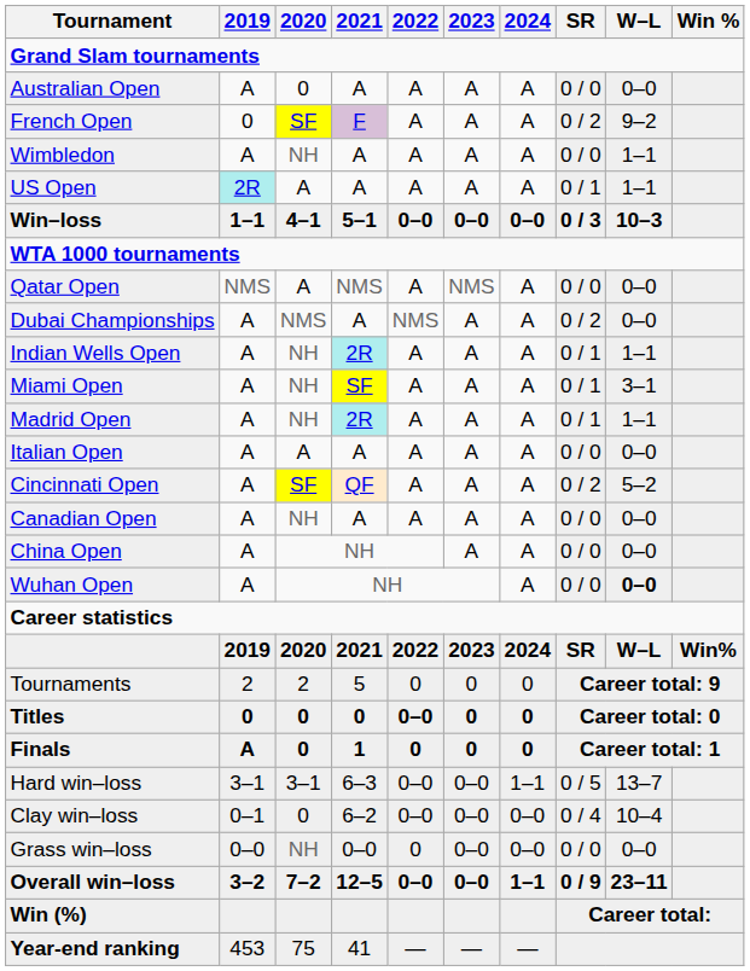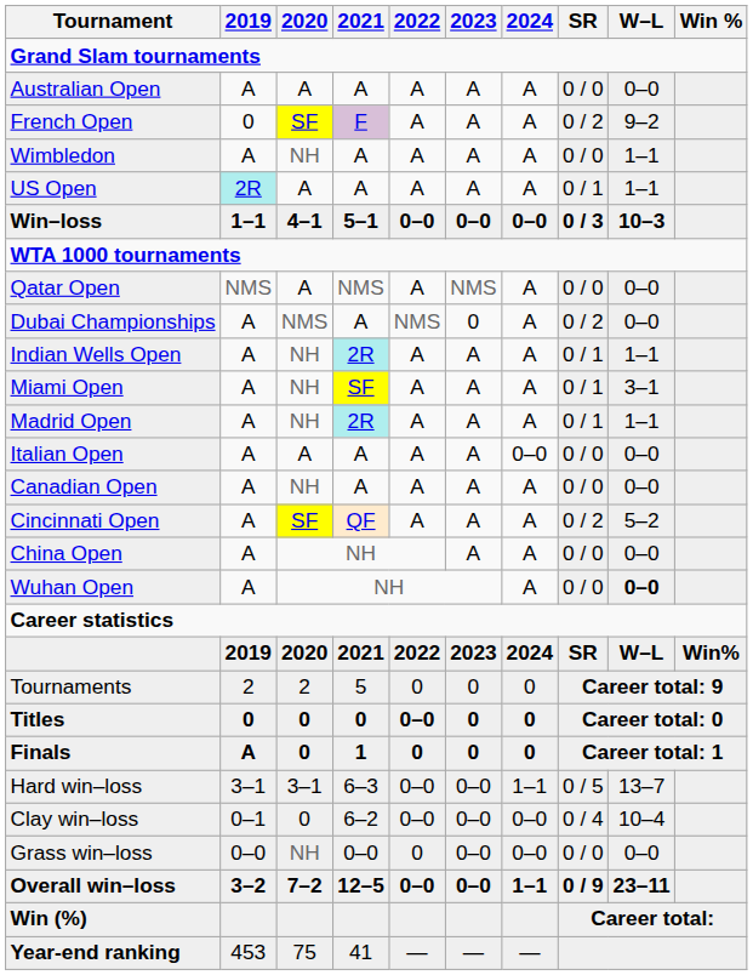 <table class="wikitable nowrap" style=text-align:center>
 <tr>
 <th scope="col">Tournament</th>
 <th scope="col"><a href='#'>2019</a></th>
 <th scope="col"><a href='#'>2020</a></th>
 <th scope="col"><a href='#'>2021</a></th>
 <th scope="col"><a href='#'>2022</a></th>
 <th scope="col"><a href='#'>2023</a></th>
 <th scope="col"><a href='#'>2024</a></th>
 <th scope="col">SR</th>
 <th scope="col">W–L</th>
 <th scope="col">Win %</th>
 </tr>
 <tr>
 <td colspan="10" align="left"><strong><a href='#'>Grand Slam tournaments</a></strong></td>
 </tr>
 <tr>
 <td style=text-align:left;background:#efefef><a href='#'>Australian Open</a></td>
 <td>A</td>
-<td>0</td>
+<td>A</td>
 <td>A</td>
 <td>A</td>
 <td>A</td>
 <td>A</td>
 <td style=background:#efefef>0 / 0</td>
 <td style=background:#efefef>0–0</td>
 <td style=background:#efefef></td>
 </tr>
 <tr>
 <td style=text-align:left;background:#efefef><a href='#'>French Open</a></td>
 <td>0</td>
 <td style=background:yellow><a href='#'>SF</a></td>
 <td style=background:thistle><a href='#'>F</a></td>
 <td>A</td>
 <td>A</td>
 <td>A</td>
 <td style=background:#efefef>0 / 2</td>
 <td style=background:#efefef>9–2</td>
 <td style=background:#efefef></td>
 </tr>
 <tr>
 <td style=text-align:left;background:#efefef><a href='#'>Wimbledon</a></td>
 <td>A</td>
 <td style=color:#696969>NH</td>
 <td>A</td>
 <td>A</td>
 <td>A</td>
 <td>A</td>
 <td style=background:#efefef>0 / 0</td>
 <td style=background:#efefef>1–1</td>
 <td style=background:#efefef></td>
 </tr>
 <tr>
 <td style=text-align:left;background:#efefef><a href='#'>US Open</a></td>
 <td style="background:#afeeee"><a href='#'>2R</a></td>
 <td>A</td>
 <td>A</td>
 <td>A</td>
 <td>A</td>
 <td>A</td>
 <td style=background:#efefef>0 / 1</td>
 <td style=background:#efefef>1–1</td>
 <td style=background:#efefef></td>
 </tr>
 <tr style=font-weight:bold;background:#efefef>
 <td style=text-align:left>Win–loss</td>
 <td>1–1</td>
 <td>4–1</td>
 <td>5–1</td>
 <td>0–0</td>
 <td>0–0</td>
 <td>0–0</td>
 <td>0 / 3</td>
 <td>10–3</td>
 <td></td>
 </tr>
 <tr>
 <td colspan="10" align="left"><strong><a href='#'>WTA 1000 tournaments</a></strong></td>
 </tr>
 <tr>
 <td style=text-align:left;background:#efefef><a href='#'>Qatar Open</a></td>
 <td style=color:#696969>NMS</td>
 <td>A</td>
 <td style=color:#696969>NMS</td>
 <td>A</td>
 <td style=color:#696969>NMS</td>
 <td>A</td>
 <td style=background:#efefef>0 / 0</td>
 <td style=background:#efefef>0–0</td>
 <td style=background:#efefef></td>
 </tr>
 <tr>
 <td style=text-align:left;background:#efefef><a href='#'>Dubai Championships</a></td>
 <td>A</td>
 <td style=color:#696969>NMS</td>
 <td>A</td>
 <td style=color:#696969>NMS</td>
-<td>A</td>
+<td>0</td>
 <td>A</td>
 <td style=background:#efefef>0 / 2</td>
 <td style=background:#efefef>0–0</td>
 <td style=background:#efefef></td>
 </tr>
 <tr>
 <td style=text-align:left;background:#efefef><a href='#'>Indian Wells Open</a></td>
 <td>A</td>
 <td style=color:#696969>NH</td>
 <td style="background:#afeeee"><a href='#'>2R</a></td>
 <td>A</td>
 <td>A</td>
 <td>A</td>
 <td style=background:#efefef>0 / 1</td>
 <td style=background:#efefef>1–1</td>
 <td style=background:#efefef></td>
 </tr>
 <tr>
 <td style=text-align:left;background:#efefef><a href='#'>Miami Open</a></td>
 <td>A</td>
 <td style=color:#696969>NH</td>
 <td style="background:yellow"><a href='#'>SF</a></td>
 <td>A</td>
 <td>A</td>
 <td>A</td>
 <td style=background:#efefef>0 / 1</td>
 <td style=background:#efefef>3–1</td>
 <td style=background:#efefef></td>
 </tr>
 <tr>
 <td style=text-align:left;background:#efefef><a href='#'>Madrid Open</a></td>
 <td>A</td>
 <td style=color:#696969>NH</td>
 <td style="background:#afeeee"><a href='#'>2R</a></td>
 <td>A</td>
 <td>A</td>
 <td>A</td>
 <td style=background:#efefef>0 / 1</td>
 <td style=background:#efefef>1–1</td>
 <td style=background:#efefef></td>
 </tr>
 <tr>
 <td style=text-align:left;background:#efefef><a href='#'>Italian Open</a></td>
 <td>A</td>
 <td>A</td>
 <td>A</td>
 <td>A</td>
 <td>A</td>
+<td>0–0</td>
+<td style=background:#efefef>0 / 0</td>
+<td style=background:#efefef>0–0</td>
+<td style=background:#efefef></td>
+</tr>
+<tr>
+<td style=text-align:left;background:#efefef><a href='#'>Canadian Open</a></td>
+<td>A</td>
+<td style=color:#696969>NH</td>
+<td>A</td>
+<td>A</td>
+<td>A</td>
 <td>A</td>
 <td style=background:#efefef>0 / 0</td>
 <td style=background:#efefef>0–0</td>
 <td style=background:#efefef></td>
 </tr>
 <tr>
 <td style=text-align:left;background:#efefef><a href='#'>Cincinnati Open</a></td>
 <td>A</td>
 <td style="background:yellow"><a href='#'>SF</a></td>
 <td style="background:#ffebcd"><a href='#'>QF</a></td>
 <td>A</td>
 <td>A</td>
 <td>A</td>
 <td style=background:#efefef>0 / 2</td>
 <td style=background:#efefef>5–2</td>
-<td style=background:#efefef></td>
-</tr>
-<tr>
-<td style=text-align:left;background:#efefef><a href='#'>Canadian Open</a></td>
-<td>A</td>
-<td style=color:#696969>NH</td>
-<td>A</td>
-<td>A</td>
-<td>A</td>
-<td>A</td>
-<td style=background:#efefef>0 / 0</td>
-<td style=background:#efefef>0–0</td>
 <td style=background:#efefef></td>
 </tr>
 <tr>
 <td style=text-align:left;background:#efefef><a href='#'>China Open</a></td>
 <td>A</td>
 <td colspan="3" style="color:#696969">NH</td>
 <td>A</td>
 <td>A</td>
 <td style=background:#efefef>0 / 0</td>
 <td style=background:#efefef>0–0</td>
 <td style=background:#efefef></td>
 </tr>
 <tr>
 <td style=text-align:left;background:#efefef><a href='#'>Wuhan Open</a></td>
 <td>A</td>
 <td colspan="4" style="color:#696969">NH</td>
 <td>A</td>
 <td style=background:#efefef>0 / 0</td>
 <td style=background:#efefef><strong>0–0</strong></td>
 <td style=background:#efefef></td>
 </tr>
 <tr>
 <td colspan="10" align="left"><strong>Career statistics</strong></td>
 </tr>
 <tr style=font-weight:bold;background:#efefef>
 <td></td>
 <td>2019</td>
 <td>2020</td>
 <td>2021</td>
 <td>2022</td>
 <td>2023</td>
 <td>2024</td>
 <td>SR</td>
 <td>W–L</td>
 <td>Win%</td>
 </tr>
 <tr style="background:#efefef">
 <td style="text-align:left">Tournaments</td>
 <td>2</td>
 <td>2</td>
 <td>5</td>
 <td>0</td>
 <td>0</td>
 <td>0</td>
 <td colspan="3"><strong>Career total: 9</strong></td>
 </tr>
 <tr style=font-weight:bold;background:#efefef>
 <td style="text-align:left">Titles</td>
 <td>0</td>
 <td>0</td>
 <td>0</td>
 <td>0–0</td>
 <td>0</td>
 <td>0</td>
 <td colspan="3">Career total: 0</td>
 </tr>
 <tr style=font-weight:bold;background:#efefef>
 <td style="text-align:left">Finals</td>
 <td>A</td>
 <td>0</td>
 <td>1</td>
 <td>0</td>
 <td>0</td>
 <td>0</td>
 <td colspan="3">Career total: 1</td>
 </tr>
 <tr style="background:#efefef">
 <td style="text-align:left">Hard win–loss</td>
 <td>3–1</td>
 <td>3–1</td>
 <td>6–3</td>
 <td>0–0</td>
 <td>0–0</td>
 <td>1–1</td>
 <td>0 / 5</td>
 <td>13–7</td>
 <td></td>
 </tr>
 <tr style="background:#efefef">
 <td style="text-align:left">Clay win–loss</td>
 <td>0–1</td>
 <td>0</td>
 <td>6–2</td>
 <td>0–0</td>
 <td>0–0</td>
 <td>0–0</td>
 <td>0 / 4</td>
 <td>10–4</td>
 <td></td>
 </tr>
 <tr style="background:#efefef">
 <td style="text-align:left">Grass win–loss</td>
 <td>0–0</td>
 <td style=color:#696969>NH</td>
 <td>0–0</td>
 <td>0</td>
 <td>0–0</td>
 <td>0–0</td>
 <td>0 / 0</td>
 <td>0–0</td>
 <td></td>
 </tr>
 <tr style=font-weight:bold;background:#efefef>
 <td style="text-align:left">Overall win–loss</td>
 <td>3–2</td>
 <td>7–2</td>
 <td>12–5</td>
 <td>0–0</td>
 <td>0–0</td>
 <td>1–1</td>
 <td>0 / 9</td>
 <td>23–11</td>
 <td></td>
 </tr>
 <tr style=font-weight:bold;background:#efefef>
 <td style="text-align:left">Win (%)</td>
 <td></td>
 <td></td>
 <td></td>
 <td></td>
 <td></td>
 <td></td>
 <td colspan="3">Career total: </td>
 </tr>
 <tr style="background:#efefef">
 <td style="text-align:left"><strong>Year-end ranking</strong></td>
 <td>453</td>
 <td>75</td>
 <td>41</td>
 <td>—</td>
 <td>—</td>
 <td>—</td>
 <td colspan="3"></td>
 </tr>
 </table>
